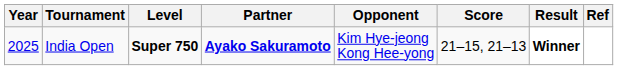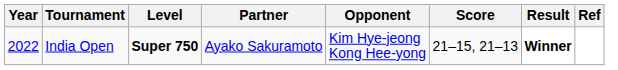 <table class="sortable wikitable" style="font-size: 90%;">
 <tr>
 <th>Year</th>
 <th>Tournament</th>
 <th>Level</th>
 <th>Partner</th>
 <th>Opponent</th>
 <th>Score</th>
 <th>Result</th>
 <th>Ref</th>
 </tr>
 <tr>
-<td align="center"><a href='#'>2025</a></td>
+<td align="center"><a href='#'>2022</a></td>
 <td align="left"><a href='#'>India Open</a></td>
 <td align="left"><strong>Super 750</strong></td>
-<td align="left"><strong> <a href='#'>Ayako Sakuramoto</a></strong></td>
+<td align="left"> <a href='#'>Ayako Sakuramoto</a></td>
 <td align="left"> <a href='#'>Kim Hye-jeong</a><br> <a href='#'>Kong Hee-yong</a></td>
 <td align="left">21–15, 21–13</td>
 <td style="text-align:left; background:white"> <strong>Winner</strong></td>
 <td style="text-align:center; background:white"></td>
 </tr>
 </table>
